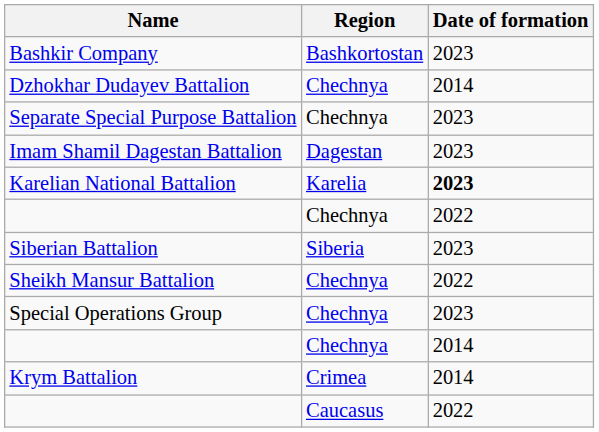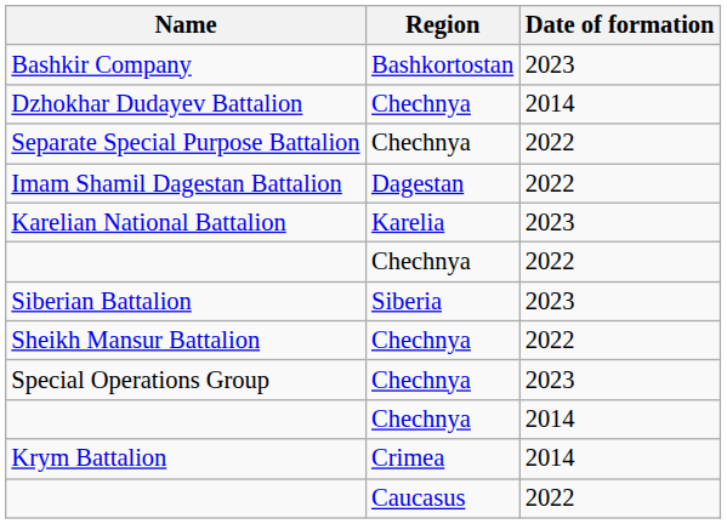 <table class="wikitable">
 <tr>
 <th>Name</th>
 <th>Region</th>
 <th>Date of formation</th>
 </tr>
 <tr>
 <td> <a href='#'>Bashkir Company</a></td>
 <td><a href='#'>Bashkortostan</a></td>
 <td>2023</td>
 </tr>
 <tr>
 <td> <a href='#'>Dzhokhar Dudayev Battalion</a></td>
 <td><a href='#'>Chechnya</a></td>
 <td>2014</td>
 </tr>
 <tr>
 <td> <a href='#'>Separate Special Purpose Battalion</a></td>
 <td>Chechnya</td>
-<td>2023</td>
+<td>2022</td>
 </tr>
 <tr>
 <td> <a href='#'>Imam Shamil Dagestan Battalion</a></td>
 <td><a href='#'>Dagestan</a></td>
-<td>2023</td>
+<td>2022</td>
 </tr>
 <tr>
 <td> <a href='#'>Karelian National Battalion</a></td>
 <td><a href='#'>Karelia</a></td>
-<td><strong>2023</strong></td>
+<td>2023</td>
 </tr>
 <tr>
 <td> </td>
 <td>Chechnya</td>
 <td>2022</td>
 </tr>
 <tr>
 <td> <a href='#'>Siberian Battalion</a></td>
 <td><a href='#'>Siberia</a></td>
 <td>2023</td>
 </tr>
 <tr>
 <td>  <a href='#'>Sheikh Mansur Battalion</a></td>
 <td><a href='#'>Chechnya</a></td>
 <td>2022</td>
 </tr>
 <tr>
 <td> Special Operations Group</td>
 <td><a href='#'>Chechnya</a></td>
 <td>2023</td>
 </tr>
 <tr>
 <td> </td>
 <td><a href='#'>Chechnya</a></td>
 <td>2014</td>
 </tr>
 <tr>
 <td> <a href='#'>Krym Battalion</a></td>
 <td><a href='#'>Crimea</a></td>
 <td>2014</td>
 </tr>
 <tr>
 <td> </td>
 <td><a href='#'>Caucasus</a></td>
 <td>2022</td>
 </tr>
 </table>
